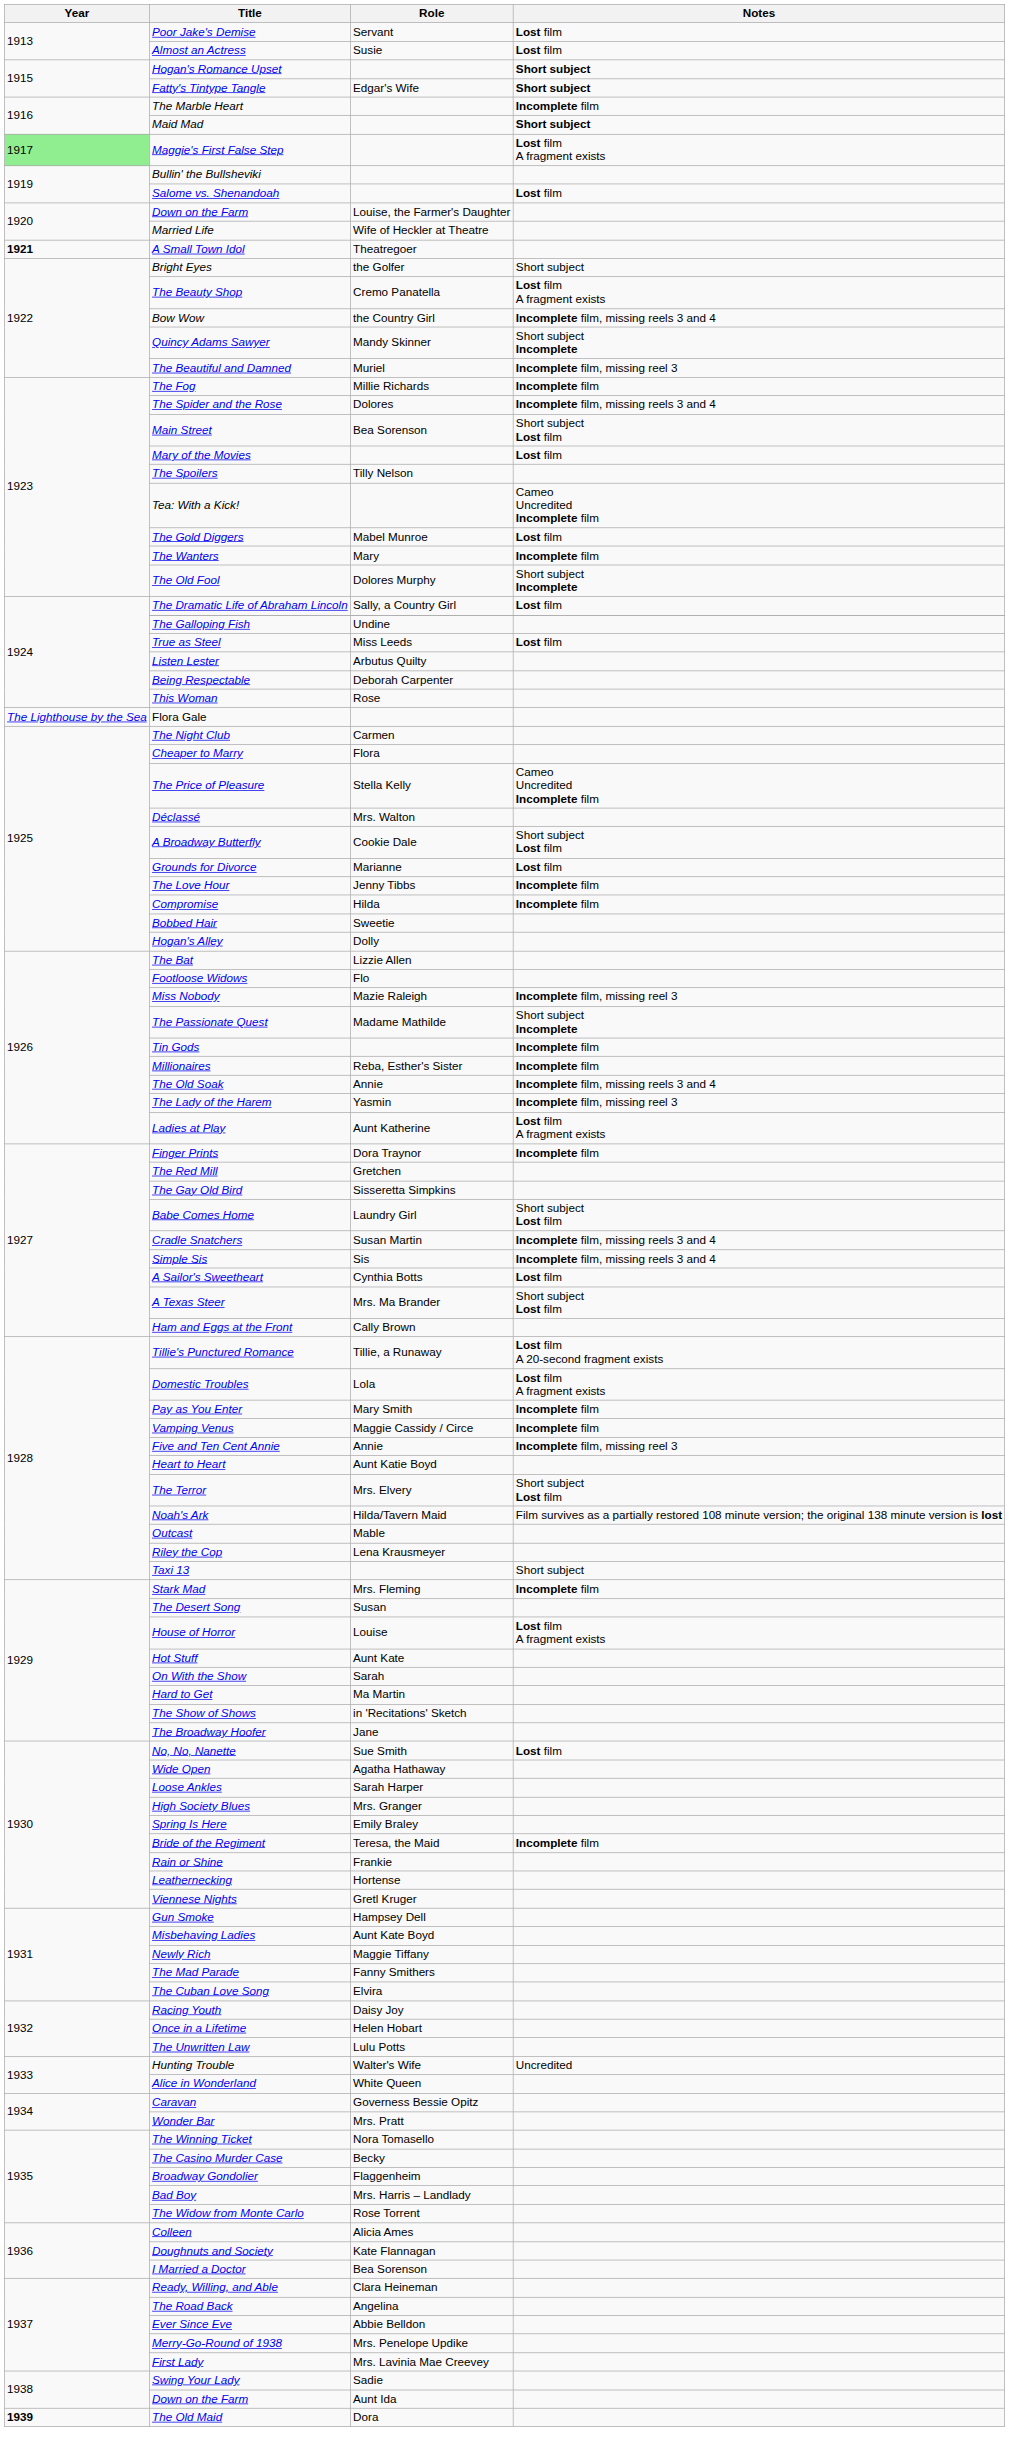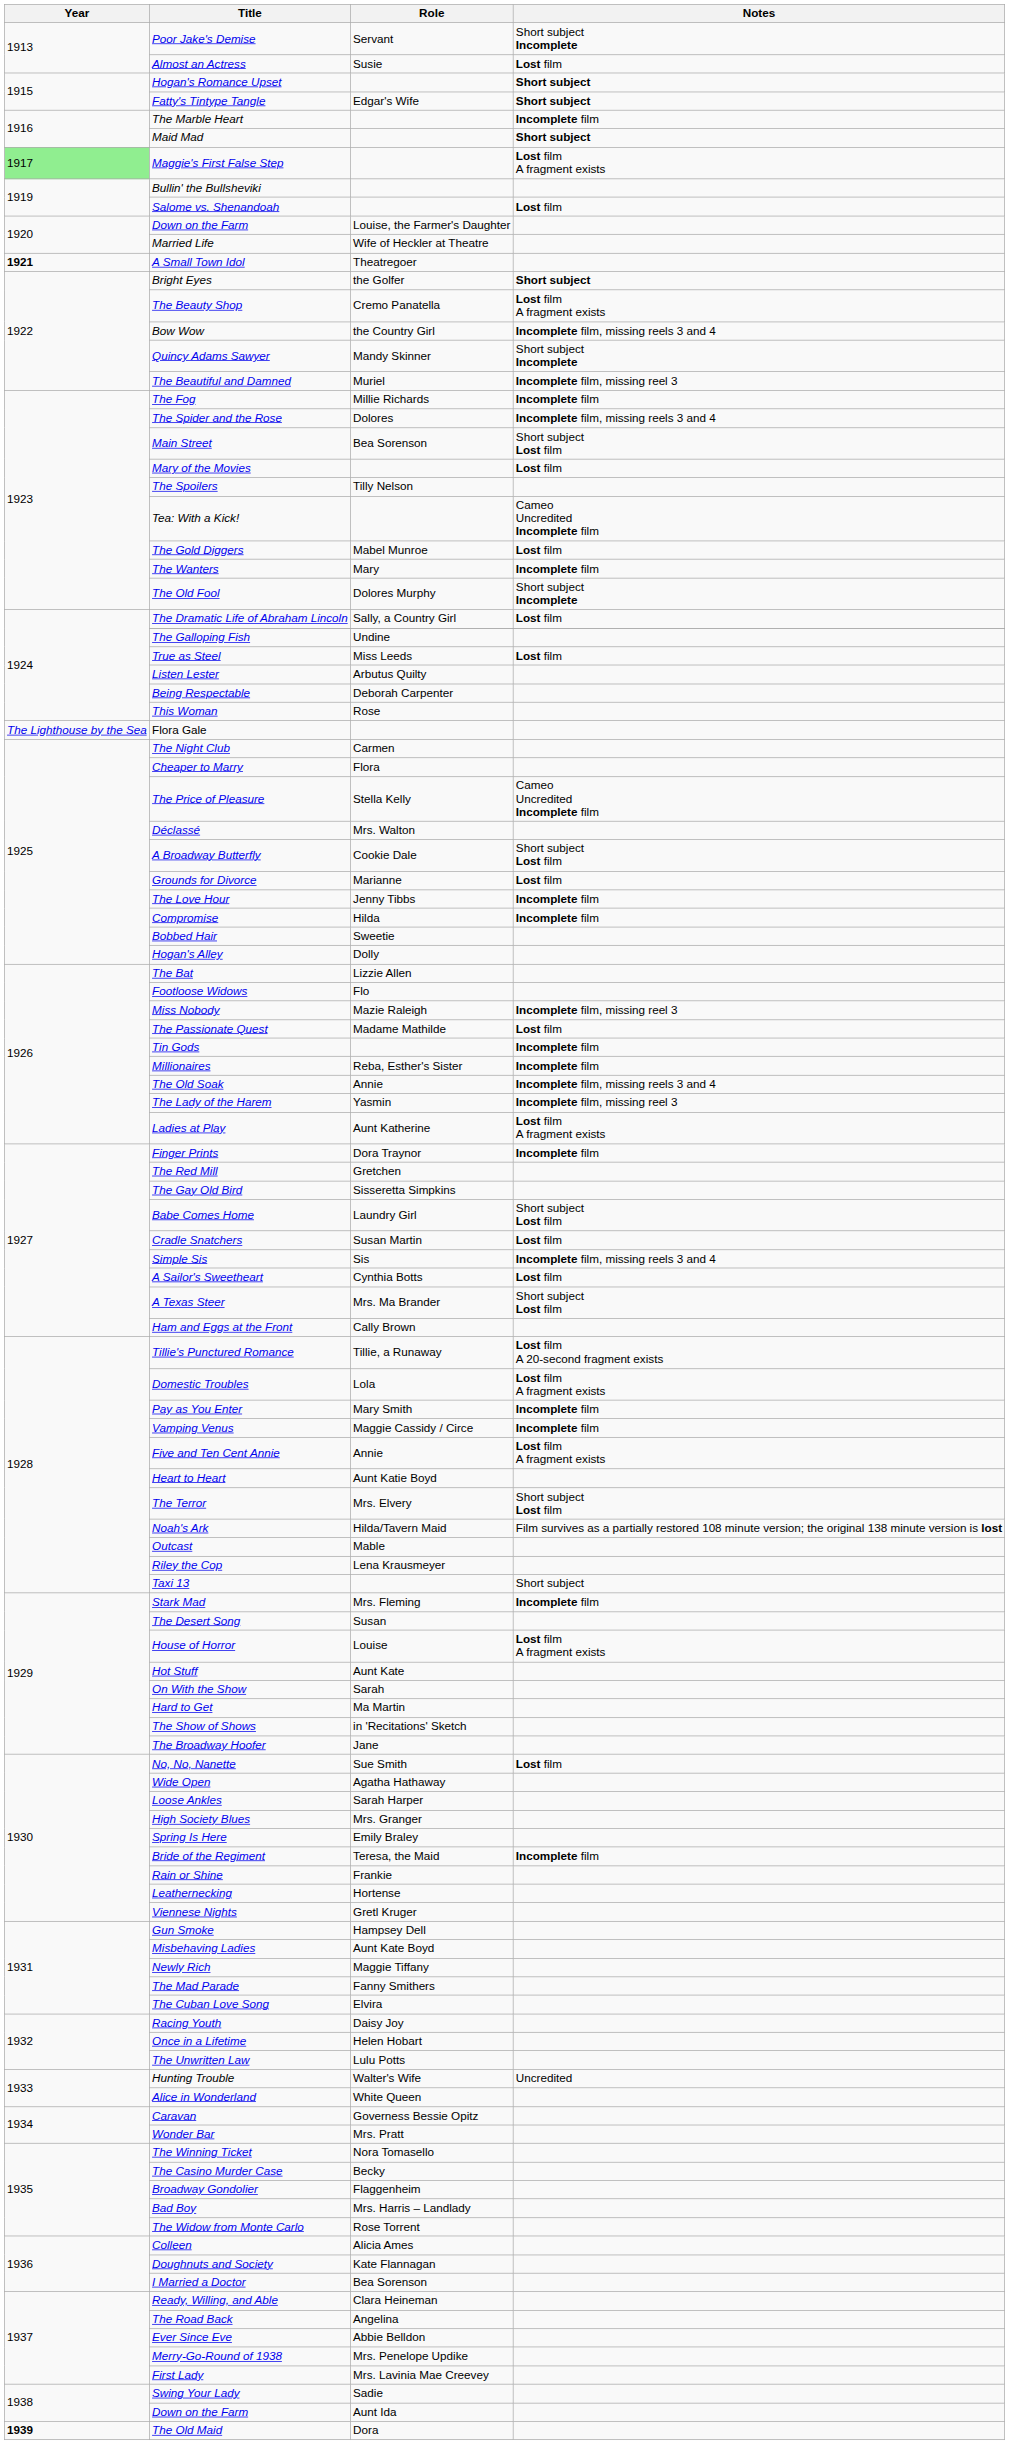 <table class="wikitable sortable">
 <tr>
 <th>Year</th>
 <th>Title</th>
 <th>Role</th>
 <th class="unsortable">Notes</th>
 </tr>
 <tr>
 <td rowspan=2>1913</td>
 <td><em><a href='#'>Poor Jake's Demise</a></em></td>
 <td>Servant</td>
-<td><strong>Lost</strong> film</td>
+<td>Short subject <br> <strong>Incomplete</strong></td>
 </tr>
 <tr>
 <td><em><a href='#'>Almost an Actress</a></em></td>
 <td>Susie</td>
 <td><strong>Lost</strong> film</td>
 </tr>
 <tr>
 <td rowspan=2>1915</td>
 <td><em><a href='#'>Hogan's Romance Upset</a></em></td>
 <td></td>
 <td><strong>Short subject</strong></td>
 </tr>
 <tr>
 <td><em><a href='#'>Fatty's Tintype Tangle</a></em></td>
 <td>Edgar's Wife</td>
 <td><strong>Short subject</strong></td>
 </tr>
 <tr>
 <td rowspan=2>1916</td>
 <td><em>The Marble Heart</em></td>
 <td></td>
 <td><strong>Incomplete</strong> film</td>
 </tr>
 <tr>
 <td><em>Maid Mad</em></td>
 <td></td>
 <td><strong>Short subject</strong></td>
 </tr>
 <tr>
 <td style="background: lightgreen;">1917</td>
 <td><em><a href='#'>Maggie's First False Step</a></em></td>
 <td></td>
 <td><strong>Lost</strong> film <br> A fragment exists</td>
 </tr>
 <tr>
 <td rowspan=2>1919</td>
 <td><em>Bullin' the Bullsheviki</em></td>
 <td></td>
 <td></td>
 </tr>
 <tr>
 <td><em><a href='#'>Salome vs. Shenandoah</a></em></td>
 <td></td>
 <td><strong>Lost</strong> film</td>
 </tr>
 <tr>
 <td rowspan=2>1920</td>
 <td><em><a href='#'>Down on the Farm</a></em></td>
 <td>Louise, the Farmer's Daughter</td>
 <td></td>
 </tr>
 <tr>
 <td><em>Married Life</em></td>
 <td>Wife of Heckler at Theatre</td>
 <td></td>
 </tr>
 <tr>
 <td><strong>1921</strong></td>
 <td><em><a href='#'>A Small Town Idol</a></em></td>
 <td>Theatregoer</td>
 <td></td>
 </tr>
 <tr>
 <td rowspan=5>1922</td>
 <td><em>Bright Eyes</em></td>
 <td>the Golfer</td>
-<td>Short subject</td>
+<td><strong>Short subject</strong></td>
 </tr>
 <tr>
 <td><em><a href='#'>The Beauty Shop</a></em></td>
 <td>Cremo Panatella</td>
 <td><strong>Lost</strong> film <br> A fragment exists</td>
 </tr>
 <tr>
 <td><em>Bow Wow</em></td>
 <td>the Country Girl</td>
 <td><strong>Incomplete</strong> film, missing reels 3 and 4</td>
 </tr>
 <tr>
 <td><em><a href='#'>Quincy Adams Sawyer</a></em></td>
 <td>Mandy Skinner</td>
 <td>Short subject <br> <strong>Incomplete</strong></td>
 </tr>
 <tr>
 <td><em><a href='#'>The Beautiful and Damned</a></em></td>
 <td>Muriel</td>
 <td><strong>Incomplete</strong> film, missing reel 3</td>
 </tr>
 <tr>
 <td rowspan=9>1923</td>
 <td><em><a href='#'>The Fog</a></em></td>
 <td>Millie Richards</td>
 <td><strong>Incomplete</strong> film</td>
 </tr>
 <tr>
 <td><em><a href='#'>The Spider and the Rose</a></em></td>
 <td>Dolores</td>
 <td><strong>Incomplete</strong> film, missing reels 3 and 4</td>
 </tr>
 <tr>
 <td><em><a href='#'>Main Street</a></em></td>
 <td>Bea Sorenson</td>
 <td>Short subject <br> <strong>Lost</strong> film</td>
 </tr>
 <tr>
 <td><em><a href='#'>Mary of the Movies</a></em></td>
 <td></td>
 <td><strong>Lost</strong> film</td>
 </tr>
 <tr>
 <td><em><a href='#'>The Spoilers</a></em></td>
 <td>Tilly Nelson</td>
 <td></td>
 </tr>
 <tr>
 <td><em>Tea: With a Kick!</em></td>
 <td></td>
 <td>Cameo <br> Uncredited <br> <strong>Incomplete</strong> film</td>
 </tr>
 <tr>
 <td><em><a href='#'>The Gold Diggers</a></em></td>
 <td>Mabel Munroe</td>
 <td><strong>Lost</strong> film</td>
 </tr>
 <tr>
 <td><em><a href='#'>The Wanters</a></em></td>
 <td>Mary</td>
 <td><strong>Incomplete</strong> film</td>
 </tr>
 <tr>
 <td><em><a href='#'>The Old Fool</a></em></td>
 <td>Dolores Murphy</td>
 <td>Short subject <br> <strong>Incomplete</strong></td>
 </tr>
 <tr>
 <td rowspan=7>1924</td>
 <td><em><a href='#'>The Dramatic Life of Abraham Lincoln</a></em></td>
 <td>Sally, a Country Girl</td>
 <td><strong>Lost</strong> film</td>
 </tr>
 <tr>
 </tr>
 <tr>
 <td><em><a href='#'>The Galloping Fish</a></em></td>
 <td>Undine</td>
 <td></td>
 </tr>
 <tr>
 <td><em><a href='#'>True as Steel</a></em></td>
 <td>Miss Leeds</td>
 <td><strong>Lost</strong> film</td>
 </tr>
 <tr>
 <td><em><a href='#'>Listen Lester</a></em></td>
 <td>Arbutus Quilty</td>
 <td></td>
 </tr>
 <tr>
 <td><em><a href='#'>Being Respectable</a></em></td>
 <td>Deborah Carpenter</td>
 <td></td>
 </tr>
 <tr>
 <td><em><a href='#'>This Woman</a></em></td>
 <td>Rose</td>
 <td></td>
 </tr>
 <tr>
 <td><em><a href='#'>The Lighthouse by the Sea</a></em></td>
 <td>Flora Gale</td>
 <td></td>
 </tr>
 <tr>
 <td rowspan=10>1925</td>
 <td><em><a href='#'>The Night Club</a></em></td>
 <td>Carmen</td>
 <td></td>
 </tr>
 <tr>
 <td><em><a href='#'>Cheaper to Marry</a></em></td>
 <td>Flora</td>
 <td></td>
 </tr>
 <tr>
 <td><em><a href='#'>The Price of Pleasure</a></em></td>
 <td>Stella Kelly</td>
 <td>Cameo <br> Uncredited <br> <strong>Incomplete</strong> film</td>
 </tr>
 <tr>
 <td><em><a href='#'>Déclassé</a></em></td>
 <td>Mrs. Walton</td>
 <td></td>
 </tr>
 <tr>
 <td><em><a href='#'>A Broadway Butterfly</a></em></td>
 <td>Cookie Dale</td>
 <td>Short subject <br> <strong>Lost</strong> film</td>
 </tr>
 <tr>
 <td><em><a href='#'>Grounds for Divorce</a></em></td>
 <td>Marianne</td>
 <td><strong>Lost</strong> film</td>
 </tr>
 <tr>
 <td><em><a href='#'>The Love Hour</a></em></td>
 <td>Jenny Tibbs</td>
 <td><strong>Incomplete</strong> film</td>
 </tr>
 <tr>
 <td><em><a href='#'>Compromise</a></em></td>
 <td>Hilda</td>
 <td><strong>Incomplete</strong> film</td>
 </tr>
 <tr>
 <td><em><a href='#'>Bobbed Hair</a></em></td>
 <td>Sweetie</td>
 <td></td>
 </tr>
 <tr>
 <td><em><a href='#'>Hogan's Alley</a></em></td>
 <td>Dolly</td>
 <td></td>
 </tr>
 <tr>
 <td rowspan=9>1926</td>
 <td><em><a href='#'>The Bat</a></em></td>
 <td>Lizzie Allen</td>
 <td></td>
 </tr>
 <tr>
 <td><em><a href='#'>Footloose Widows</a></em></td>
 <td>Flo</td>
 <td></td>
 </tr>
 <tr>
 <td><em><a href='#'>Miss Nobody</a></em></td>
 <td>Mazie Raleigh</td>
 <td><strong>Incomplete</strong> film, missing reel 3</td>
 </tr>
 <tr>
 <td><em><a href='#'>The Passionate Quest</a></em></td>
 <td>Madame Mathilde</td>
-<td>Short subject <br> <strong>Incomplete</strong></td>
+<td><strong>Lost</strong> film</td>
 </tr>
 <tr>
 <td><em><a href='#'>Tin Gods</a></em></td>
 <td></td>
 <td><strong>Incomplete</strong> film</td>
 </tr>
 <tr>
 <td><em><a href='#'>Millionaires</a></em></td>
 <td>Reba, Esther's Sister</td>
 <td><strong>Incomplete</strong> film</td>
 </tr>
 <tr>
 <td><em><a href='#'>The Old Soak</a></em></td>
 <td>Annie</td>
 <td><strong>Incomplete</strong> film, missing reels 3 and 4</td>
 </tr>
 <tr>
 <td><em><a href='#'>The Lady of the Harem</a></em></td>
 <td>Yasmin</td>
 <td><strong>Incomplete</strong> film, missing reel 3</td>
 </tr>
 <tr>
 <td><em><a href='#'>Ladies at Play</a></em></td>
 <td>Aunt Katherine</td>
 <td><strong>Lost</strong> film <br> A fragment exists</td>
 </tr>
 <tr>
 <td rowspan=9>1927</td>
 <td><em><a href='#'>Finger Prints</a></em></td>
 <td>Dora Traynor</td>
 <td><strong>Incomplete</strong> film</td>
 </tr>
 <tr>
 <td><em><a href='#'>The Red Mill</a></em></td>
 <td>Gretchen</td>
 <td></td>
 </tr>
 <tr>
 <td><em><a href='#'>The Gay Old Bird</a></em></td>
 <td>Sisseretta Simpkins</td>
 <td></td>
 </tr>
 <tr>
 <td><em><a href='#'>Babe Comes Home</a></em></td>
 <td>Laundry Girl</td>
 <td>Short subject <br> <strong>Lost</strong> film</td>
 </tr>
 <tr>
 <td><em><a href='#'>Cradle Snatchers</a></em></td>
 <td>Susan Martin</td>
-<td><strong>Incomplete</strong> film, missing reels 3 and 4</td>
+<td><strong>Lost</strong> film</td>
 </tr>
 <tr>
 <td><em><a href='#'>Simple Sis</a></em></td>
 <td>Sis</td>
 <td><strong>Incomplete</strong> film, missing reels 3 and 4</td>
 </tr>
 <tr>
 <td><em><a href='#'>A Sailor's Sweetheart</a></em></td>
 <td>Cynthia Botts</td>
 <td><strong>Lost</strong> film</td>
 </tr>
 <tr>
 <td><em><a href='#'>A Texas Steer</a></em></td>
 <td>Mrs. Ma Brander</td>
 <td>Short subject <br> <strong>Lost</strong> film</td>
 </tr>
 <tr>
 <td><em><a href='#'>Ham and Eggs at the Front</a></em></td>
 <td>Cally Brown</td>
 <td></td>
 </tr>
 <tr>
 <td rowspan=11>1928</td>
 <td><em><a href='#'>Tillie's Punctured Romance</a></em></td>
 <td>Tillie, a Runaway</td>
 <td><strong>Lost</strong> film <br> A 20-second fragment exists</td>
 </tr>
 <tr>
 <td><em><a href='#'>Domestic Troubles</a></em></td>
 <td>Lola</td>
 <td><strong>Lost</strong> film <br> A fragment exists</td>
 </tr>
 <tr>
 <td><em><a href='#'>Pay as You Enter</a></em></td>
 <td>Mary Smith</td>
 <td><strong>Incomplete</strong> film</td>
 </tr>
 <tr>
 <td><em><a href='#'>Vamping Venus</a></em></td>
 <td>Maggie Cassidy / Circe</td>
 <td><strong>Incomplete</strong> film</td>
 </tr>
 <tr>
 <td><em><a href='#'>Five and Ten Cent Annie</a></em></td>
 <td>Annie</td>
-<td><strong>Incomplete</strong> film, missing reel 3</td>
+<td><strong>Lost</strong> film <br> A fragment exists</td>
 </tr>
 <tr>
 <td><em><a href='#'>Heart to Heart</a></em></td>
 <td>Aunt Katie Boyd</td>
 <td></td>
 </tr>
 <tr>
 <td><em><a href='#'>The Terror</a></em></td>
 <td>Mrs. Elvery</td>
 <td>Short subject <br> <strong>Lost</strong> film</td>
 </tr>
 <tr>
 <td><em><a href='#'>Noah's Ark</a></em></td>
 <td>Hilda/Tavern Maid</td>
 <td>Film survives as a partially restored 108 minute version; the original 138 minute version is <strong>lost</strong></td>
 </tr>
 <tr>
 <td><em><a href='#'>Outcast</a></em></td>
 <td>Mable</td>
 <td></td>
 </tr>
 <tr>
 <td><em><a href='#'>Riley the Cop</a></em></td>
 <td>Lena Krausmeyer</td>
 <td></td>
 </tr>
 <tr>
 <td><em><a href='#'>Taxi 13</a></em></td>
 <td></td>
 <td>Short subject</td>
 </tr>
 <tr>
 <td rowspan=8>1929</td>
 <td><em><a href='#'>Stark Mad</a></em></td>
 <td>Mrs. Fleming</td>
 <td><strong>Incomplete</strong> film</td>
 </tr>
 <tr>
 <td><em><a href='#'>The Desert Song</a></em></td>
 <td>Susan</td>
 </tr>
 <tr>
 <td><em><a href='#'>House of Horror</a></em></td>
 <td>Louise</td>
 <td><strong>Lost</strong> film <br> A fragment exists</td>
 </tr>
 <tr>
 <td><em><a href='#'>Hot Stuff</a></em></td>
 <td>Aunt Kate</td>
 <td></td>
 </tr>
 <tr>
 <td><em><a href='#'>On With the Show</a></em></td>
 <td>Sarah</td>
 <td></td>
 </tr>
 <tr>
 <td><em><a href='#'>Hard to Get</a></em></td>
 <td>Ma Martin</td>
 <td></td>
 </tr>
 <tr>
 <td><em><a href='#'>The Show of Shows</a></em></td>
 <td>in 'Recitations' Sketch</td>
 <td></td>
 </tr>
 <tr>
 <td><em><a href='#'>The Broadway Hoofer</a></em></td>
 <td>Jane</td>
 <td></td>
 </tr>
 <tr>
 <td rowspan=9>1930</td>
 <td><em><a href='#'>No, No, Nanette</a></em></td>
 <td>Sue Smith</td>
 <td><strong>Lost</strong> film</td>
 </tr>
 <tr>
 <td><em><a href='#'>Wide Open</a></em></td>
 <td>Agatha Hathaway</td>
 <td></td>
 </tr>
 <tr>
 <td><em><a href='#'>Loose Ankles</a></em></td>
 <td>Sarah Harper</td>
 <td></td>
 </tr>
 <tr>
 <td><em><a href='#'>High Society Blues</a></em></td>
 <td>Mrs. Granger</td>
 <td></td>
 </tr>
 <tr>
 <td><em><a href='#'>Spring Is Here</a></em></td>
 <td>Emily Braley</td>
 <td></td>
 </tr>
 <tr>
 <td><em><a href='#'>Bride of the Regiment</a></em></td>
 <td>Teresa, the Maid</td>
 <td><strong>Incomplete</strong> film</td>
 </tr>
 <tr>
 <td><em><a href='#'>Rain or Shine</a></em></td>
 <td>Frankie</td>
 <td></td>
 </tr>
 <tr>
 <td><em><a href='#'>Leathernecking</a></em></td>
 <td>Hortense</td>
 <td></td>
 </tr>
 <tr>
 <td><em><a href='#'>Viennese Nights</a></em></td>
 <td>Gretl Kruger</td>
 <td></td>
 </tr>
 <tr>
 <td rowspan=5>1931</td>
 <td><em><a href='#'>Gun Smoke</a></em></td>
 <td>Hampsey Dell</td>
 <td></td>
 </tr>
 <tr>
 <td><em><a href='#'>Misbehaving Ladies</a></em></td>
 <td>Aunt Kate Boyd</td>
 <td></td>
 </tr>
 <tr>
 <td><em><a href='#'>Newly Rich</a></em></td>
 <td>Maggie Tiffany</td>
 <td></td>
 </tr>
 <tr>
 <td><em><a href='#'>The Mad Parade</a></em></td>
 <td>Fanny Smithers</td>
 <td></td>
 </tr>
 <tr>
 <td><em><a href='#'>The Cuban Love Song</a></em></td>
 <td>Elvira</td>
 <td></td>
 </tr>
 <tr>
 <td rowspan=3>1932</td>
 <td><em><a href='#'>Racing Youth</a></em></td>
 <td>Daisy Joy</td>
 <td></td>
 </tr>
 <tr>
 <td><em><a href='#'>Once in a Lifetime</a></em></td>
 <td>Helen Hobart</td>
 <td></td>
 </tr>
 <tr>
 <td><em><a href='#'>The Unwritten Law</a></em></td>
 <td>Lulu Potts</td>
 <td></td>
 </tr>
 <tr>
 <td rowspan=2>1933</td>
 <td><em>Hunting Trouble</em></td>
 <td>Walter's Wife</td>
 <td>Uncredited</td>
 </tr>
 <tr>
 <td><em><a href='#'>Alice in Wonderland</a></em></td>
 <td>White Queen</td>
 <td></td>
 </tr>
 <tr>
 <td rowspan=2>1934</td>
 <td><em><a href='#'>Caravan</a></em></td>
 <td>Governess Bessie Opitz</td>
 <td></td>
 </tr>
 <tr>
 <td><em><a href='#'>Wonder Bar</a></em></td>
 <td>Mrs. Pratt</td>
 <td></td>
 </tr>
 <tr>
 <td rowspan=5>1935</td>
 <td><em><a href='#'>The Winning Ticket</a></em></td>
 <td>Nora Tomasello</td>
 <td></td>
 </tr>
 <tr>
 <td><em><a href='#'>The Casino Murder Case</a></em></td>
 <td>Becky</td>
 <td></td>
 </tr>
 <tr>
 <td><em><a href='#'>Broadway Gondolier</a></em></td>
 <td>Flaggenheim</td>
 <td></td>
 </tr>
 <tr>
 <td><em><a href='#'>Bad Boy</a></em></td>
 <td>Mrs. Harris – Landlady</td>
 <td></td>
 </tr>
 <tr>
 <td><em><a href='#'>The Widow from Monte Carlo</a></em></td>
 <td>Rose Torrent</td>
 <td></td>
 </tr>
 <tr>
 <td rowspan=3>1936</td>
 <td><em><a href='#'>Colleen</a></em></td>
 <td>Alicia Ames</td>
 <td></td>
 </tr>
 <tr>
 <td><em><a href='#'>Doughnuts and Society</a></em></td>
 <td>Kate Flannagan</td>
 <td></td>
 </tr>
 <tr>
 <td><em><a href='#'>I Married a Doctor</a></em></td>
 <td>Bea Sorenson</td>
 <td></td>
 </tr>
 <tr>
 <td rowspan=5>1937</td>
 <td><em><a href='#'>Ready, Willing, and Able</a></em></td>
 <td>Clara Heineman</td>
 <td></td>
 </tr>
 <tr>
 <td><em><a href='#'>The Road Back</a></em></td>
 <td>Angelina</td>
 <td></td>
 </tr>
 <tr>
 <td><em><a href='#'>Ever Since Eve</a></em></td>
 <td>Abbie Belldon</td>
 <td></td>
 </tr>
 <tr>
 <td><em><a href='#'>Merry-Go-Round of 1938</a></em></td>
 <td>Mrs. Penelope Updike</td>
 <td></td>
 </tr>
 <tr>
 <td><em><a href='#'>First Lady</a></em></td>
 <td>Mrs. Lavinia Mae Creevey</td>
 <td></td>
 </tr>
 <tr>
 <td rowspan=2>1938</td>
 <td><em><a href='#'>Swing Your Lady</a></em></td>
 <td>Sadie</td>
 <td></td>
 </tr>
 <tr>
 <td><em><a href='#'>Down on the Farm</a></em></td>
 <td>Aunt Ida</td>
 <td></td>
 </tr>
 <tr>
 <td><strong>1939</strong></td>
 <td><em><a href='#'>The Old Maid</a></em></td>
 <td>Dora</td>
 <td></td>
 </tr>
 </table>
